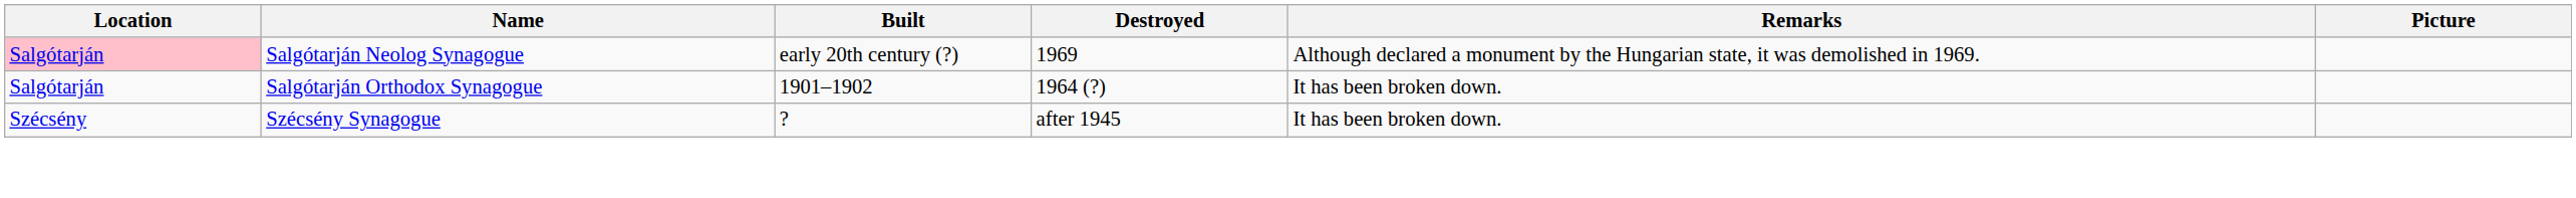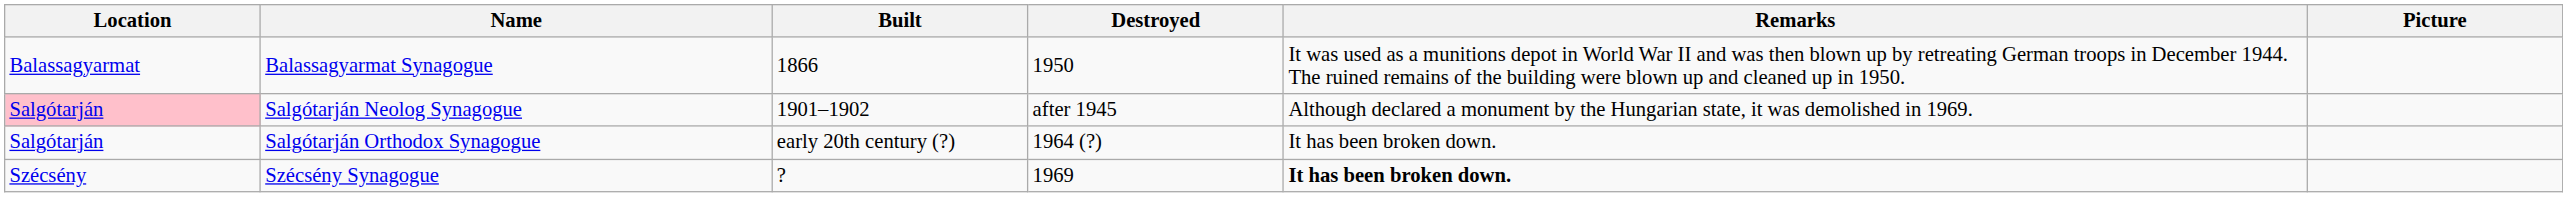 <table class="wikitable sortable" width="100%">
 <tr>
 <th width="10%">Location</th>
 <th width="20%">Name</th>
 <th width="10%">Built</th>
 <th width="10%">Destroyed</th>
 <th width="40%" class="unsortable">Remarks</th>
 <th width="10%" class="unsortable">Picture</th>
 </tr>
 <tr>
+<td><a href='#'>Balassagyarmat</a></td>
+<td><a href='#'>Balassagyarmat Synagogue</a></td>
+<td>1866</td>
+<td>1950</td>
+<td>It was used as a munitions depot in World War II and was then blown up by retreating German troops in December 1944. The ruined remains of the building were blown up and cleaned up in 1950.</td>
+<td></td>
+</tr>
+<tr>
 <td style="background: pink;"><a href='#'>Salgótarján</a></td>
 <td><a href='#'>Salgótarján Neolog Synagogue</a></td>
-<td>early 20th century (?)</td>
-<td>1969</td>
+<td>1901–1902</td>
+<td>after 1945</td>
 <td>Although declared a monument by the Hungarian state, it was demolished in 1969.</td>
 <td></td>
 </tr>
 <tr>
 <td><a href='#'>Salgótarján</a></td>
 <td><a href='#'>Salgótarján Orthodox Synagogue</a></td>
-<td>1901–1902</td>
+<td>early 20th century (?)</td>
 <td>1964 (?)</td>
 <td>It has been broken down.</td>
 <td></td>
 </tr>
 <tr>
 <td><a href='#'>Szécsény</a></td>
 <td><a href='#'>Szécsény Synagogue</a></td>
 <td>?</td>
-<td>after 1945</td>
-<td>It has been broken down.</td>
+<td>1969</td>
+<td><strong>It has been broken down.</strong></td>
 <td></td>
 </tr>
 </table>
